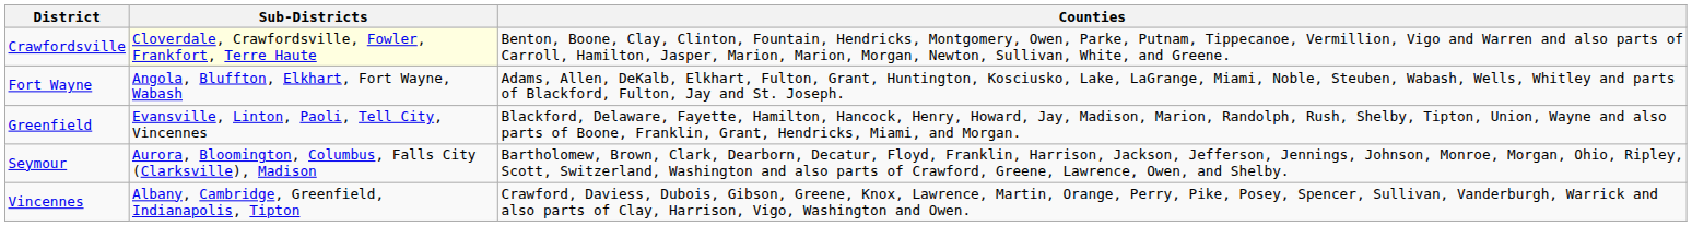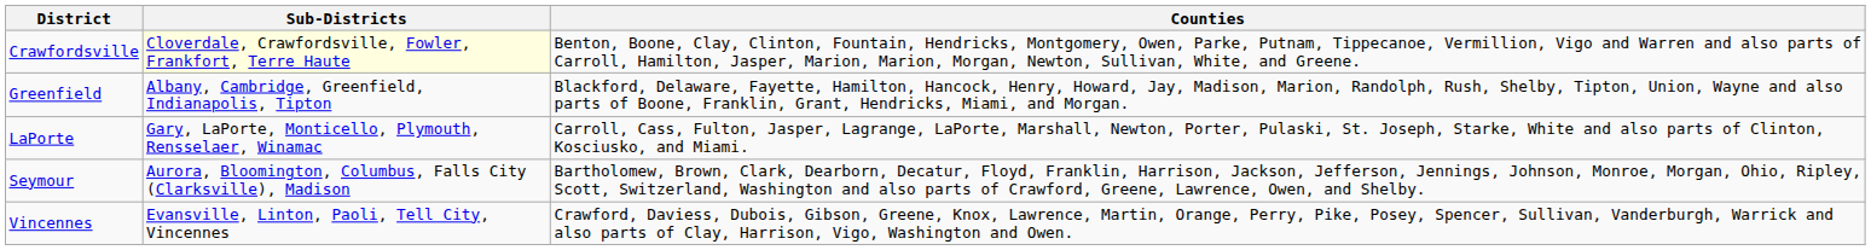 <table class="wikitable">
 <tr>
 <th>District</th>
 <th>Sub-Districts</th>
 <th>Counties</th>
 </tr>
 <tr>
 <td><a href='#'>Crawfordsville</a></td>
 <td style="background: lightyellow;"><a href='#'>Cloverdale</a>, Crawfordsville, <a href='#'>Fowler</a>, <a href='#'>Frankfort</a>, <a href='#'>Terre Haute</a></td>
 <td>Benton, Boone, Clay, Clinton, Fountain, Hendricks, Montgomery, Owen, Parke, Putnam, Tippecanoe, Vermillion, Vigo and Warren and also parts of Carroll, Hamilton, Jasper, Marion, Marion, Morgan, Newton, Sullivan, White, and Greene.</td>
 </tr>
 <tr>
-<td><a href='#'>Fort Wayne</a></td>
-<td><a href='#'>Angola</a>, <a href='#'>Bluffton</a>, <a href='#'>Elkhart</a>, Fort Wayne, <a href='#'>Wabash</a></td>
-<td>Adams, Allen, DeKalb, Elkhart, Fulton, Grant, Huntington, Kosciusko, Lake, LaGrange, Miami, Noble, Steuben, Wabash, Wells, Whitley and parts of Blackford, Fulton, Jay and St. Joseph.</td>
+<td><a href='#'>Greenfield</a></td>
+<td><a href='#'>Albany</a>, <a href='#'>Cambridge</a>, Greenfield, <a href='#'>Indianapolis</a>, <a href='#'>Tipton</a></td>
+<td>Blackford, Delaware, Fayette, Hamilton, Hancock, Henry, Howard, Jay, Madison, Marion, Randolph, Rush, Shelby, Tipton, Union, Wayne and also parts of Boone, Franklin, Grant, Hendricks, Miami, and Morgan.</td>
 </tr>
 <tr>
-<td><a href='#'>Greenfield</a></td>
-<td><a href='#'>Evansville</a>, <a href='#'>Linton</a>, <a href='#'>Paoli</a>, <a href='#'>Tell City</a>, Vincennes</td>
-<td>Blackford, Delaware, Fayette, Hamilton, Hancock, Henry, Howard, Jay, Madison, Marion, Randolph, Rush, Shelby, Tipton, Union, Wayne and also parts of Boone, Franklin, Grant, Hendricks, Miami, and Morgan.</td>
+<td><a href='#'>LaPorte</a></td>
+<td><a href='#'>Gary</a>, LaPorte, <a href='#'>Monticello</a>, <a href='#'>Plymouth</a>, <a href='#'>Rensselaer</a>, <a href='#'>Winamac</a></td>
+<td>Carroll, Cass, Fulton, Jasper, Lagrange, LaPorte, Marshall, Newton, Porter, Pulaski, St. Joseph, Starke, White and also parts of Clinton, Kosciusko, and Miami.</td>
 </tr>
 <tr>
 <td><a href='#'>Seymour</a></td>
 <td><a href='#'>Aurora</a>, <a href='#'>Bloomington</a>, <a href='#'>Columbus</a>, Falls City (<a href='#'>Clarksville</a>), <a href='#'>Madison</a></td>
 <td>Bartholomew, Brown, Clark, Dearborn, Decatur, Floyd, Franklin, Harrison, Jackson, Jefferson, Jennings, Johnson, Monroe, Morgan, Ohio, Ripley, Scott, Switzerland, Washington and also parts of Crawford, Greene, Lawrence, Owen, and Shelby.</td>
 </tr>
 <tr>
 <td><a href='#'>Vincennes</a></td>
-<td><a href='#'>Albany</a>, <a href='#'>Cambridge</a>, Greenfield, <a href='#'>Indianapolis</a>, <a href='#'>Tipton</a></td>
+<td><a href='#'>Evansville</a>, <a href='#'>Linton</a>, <a href='#'>Paoli</a>, <a href='#'>Tell City</a>, Vincennes</td>
 <td>Crawford, Daviess, Dubois, Gibson, Greene, Knox, Lawrence, Martin, Orange, Perry, Pike, Posey, Spencer, Sullivan, Vanderburgh, Warrick and also parts of Clay, Harrison, Vigo, Washington and Owen.</td>
 </tr>
 </table>
